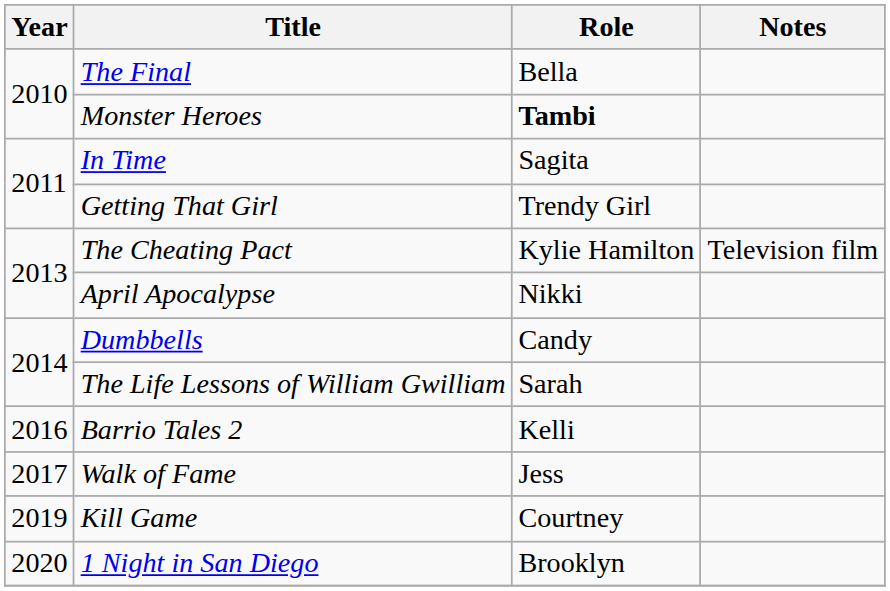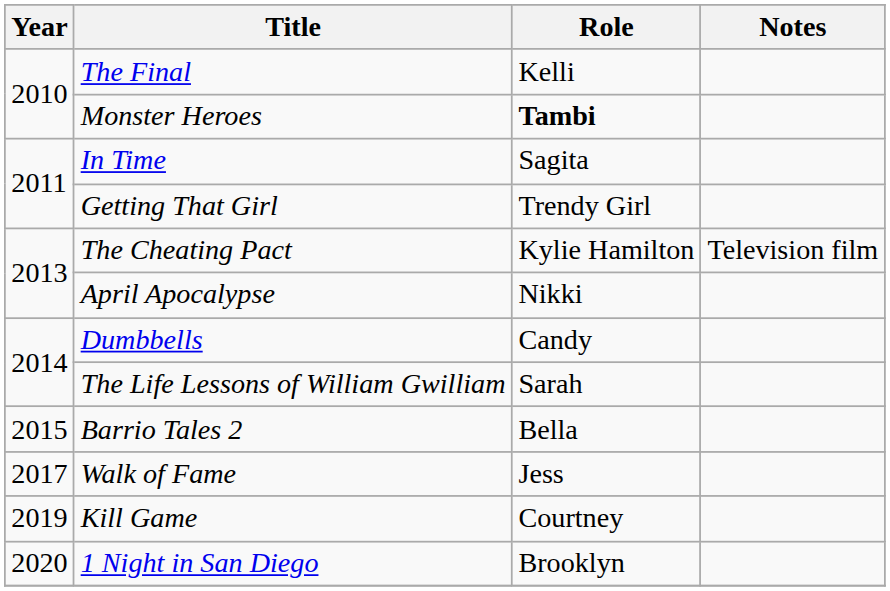 <table class="wikitable sortable">
 <tr>
 <th>Year</th>
 <th>Title</th>
 <th>Role</th>
 <th class="unsortable">Notes</th>
 </tr>
 <tr>
 <td rowspan="2">2010</td>
 <td><em><a href='#'>The Final</a></em></td>
-<td>Bella</td>
+<td>Kelli</td>
 <td></td>
 </tr>
 <tr>
 <td><em>Monster Heroes</em></td>
 <td><strong>Tambi</strong></td>
 <td></td>
 </tr>
 <tr>
 <td rowspan="2">2011</td>
 <td><em><a href='#'>In Time</a></em></td>
 <td>Sagita</td>
 <td></td>
 </tr>
 <tr>
 <td><em>Getting That Girl</em></td>
 <td>Trendy Girl</td>
 <td></td>
 </tr>
 <tr>
 <td rowspan="2">2013</td>
 <td><em>The Cheating Pact</em></td>
 <td>Kylie Hamilton</td>
 <td>Television film</td>
 </tr>
 <tr>
 <td><em>April Apocalypse</em></td>
 <td>Nikki</td>
 <td></td>
 </tr>
 <tr>
 <td rowspan="2">2014</td>
 <td><em><a href='#'>Dumbbells</a></em></td>
 <td>Candy</td>
 <td></td>
 </tr>
 <tr>
 <td><em>The Life Lessons of William Gwilliam</em></td>
 <td>Sarah</td>
 <td></td>
 </tr>
 <tr>
-<td>2016</td>
+<td>2015</td>
 <td><em>Barrio Tales 2</em></td>
-<td>Kelli</td>
+<td>Bella</td>
 <td></td>
 </tr>
 <tr>
 <td>2017</td>
 <td><em>Walk of Fame</em></td>
 <td>Jess</td>
 <td></td>
 </tr>
 <tr>
 <td>2019</td>
 <td><em>Kill Game</em></td>
 <td>Courtney</td>
 <td></td>
 </tr>
 <tr>
 <td>2020</td>
 <td><em><a href='#'>1 Night in San Diego</a></em></td>
 <td>Brooklyn</td>
 <td></td>
 </tr>
 <tr>
 </tr>
 </table>
